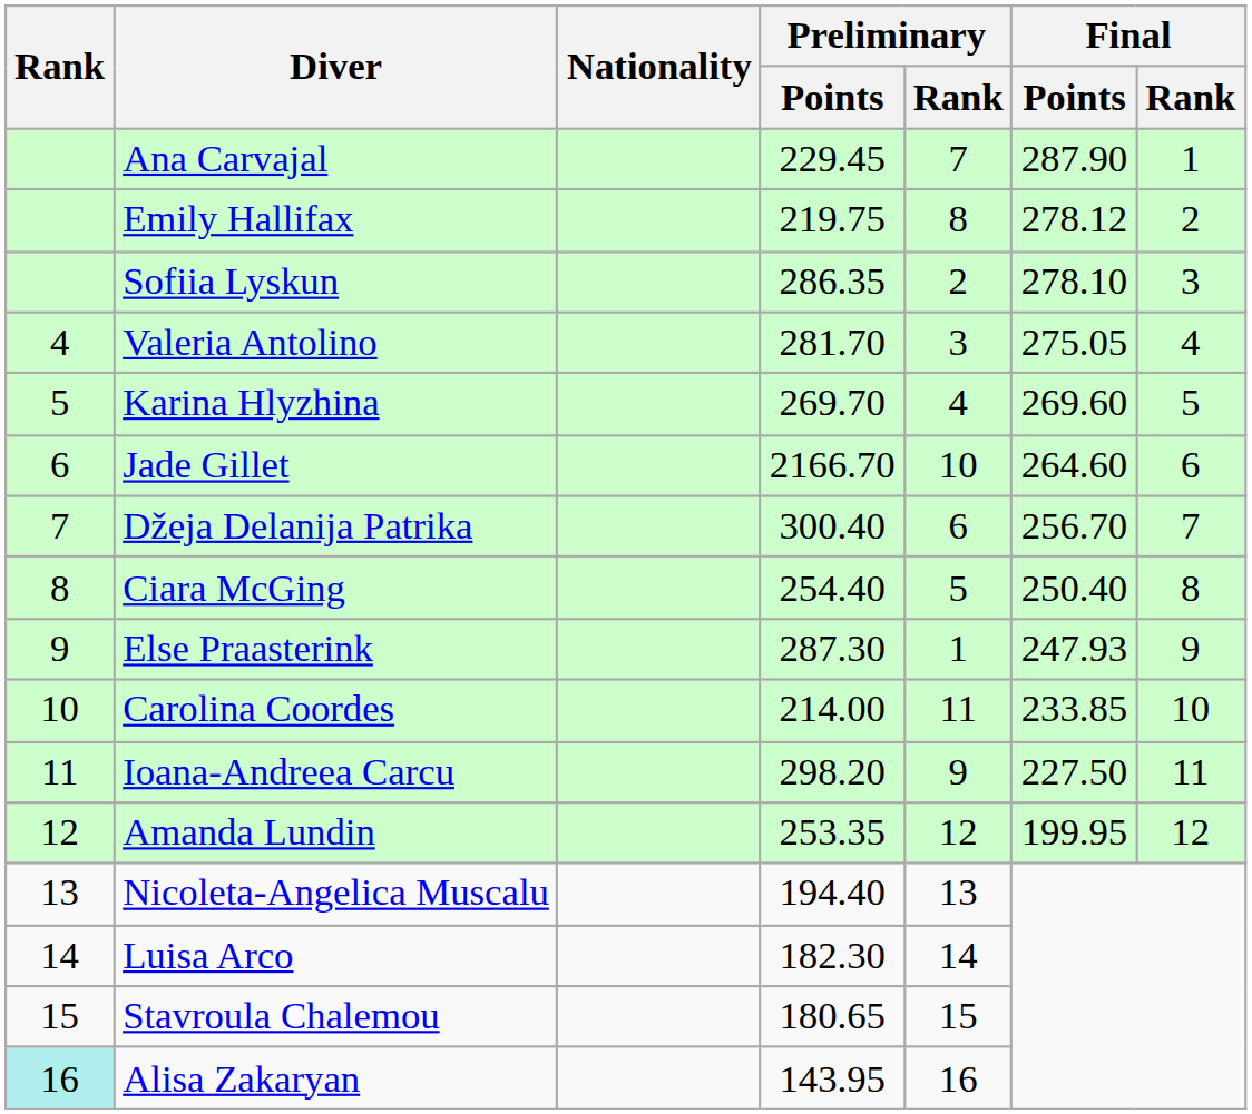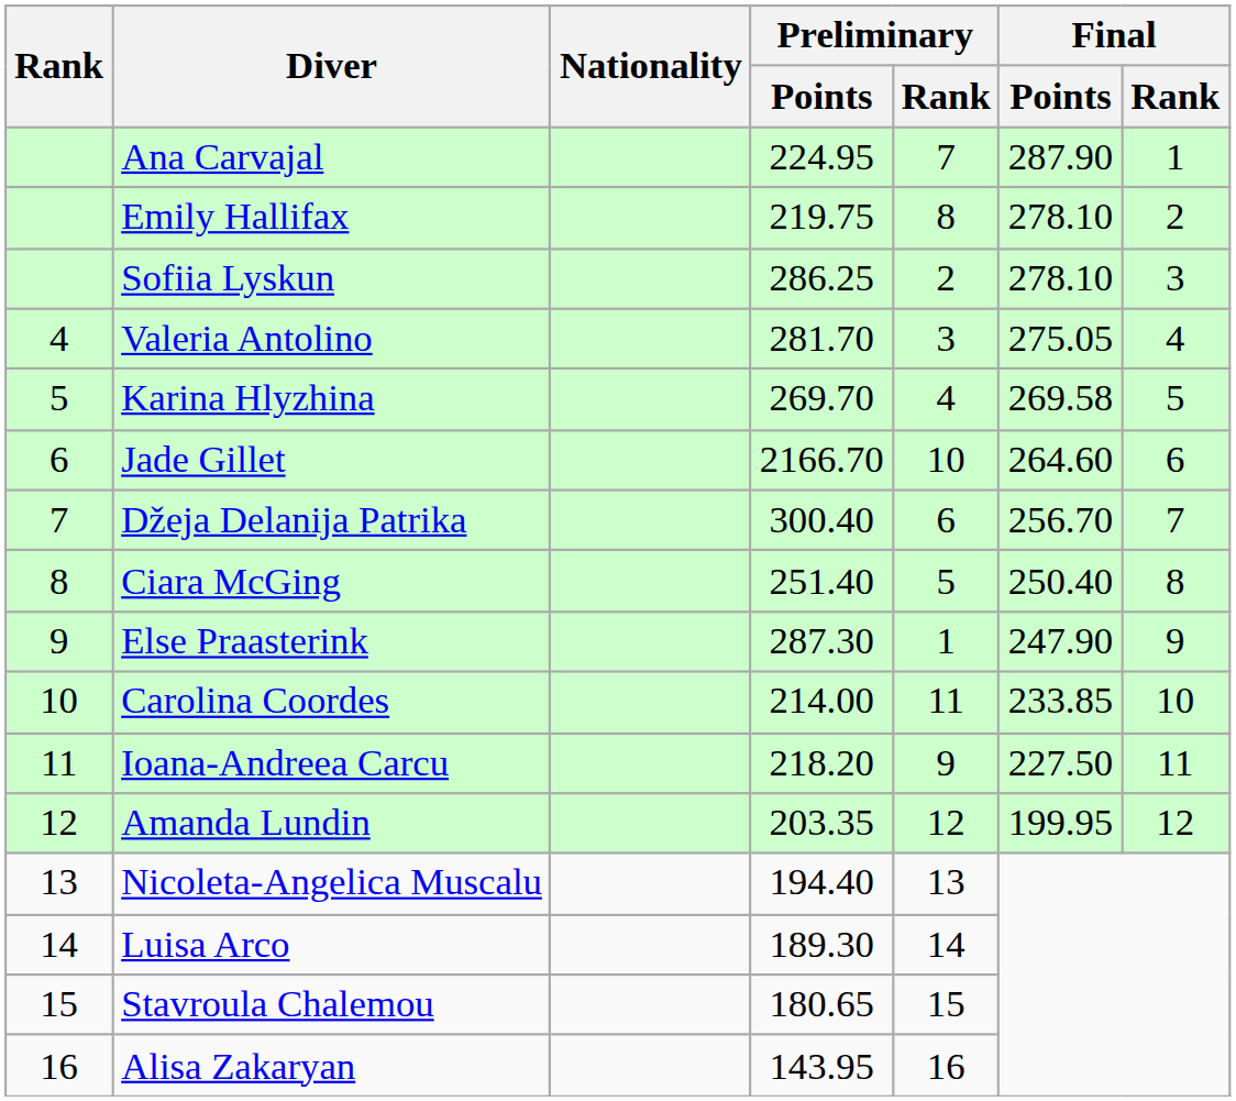 <table class="wikitable sortable" style="text-align:center">
 <tr>
 <th rowspan=2>Rank</th>
 <th rowspan=2>Diver</th>
 <th rowspan=2>Nationality</th>
 <th colspan=2>Preliminary</th>
 <th colspan=2>Final</th>
 </tr>
 <tr>
 <th>Points</th>
 <th>Rank</th>
 <th>Points</th>
 <th>Rank</th>
 </tr>
 <tr bgcolor=ccffcc>
 <td></td>
 <td align=left><a href='#'>Ana Carvajal</a></td>
 <td align=left></td>
-<td>229.45</td>
+<td>224.95</td>
 <td>7</td>
 <td>287.90</td>
 <td>1</td>
 </tr>
 <tr bgcolor=ccffcc>
 <td></td>
 <td align=left><a href='#'>Emily Hallifax</a></td>
 <td align=left></td>
 <td>219.75</td>
 <td>8</td>
-<td>278.12</td>
+<td>278.10</td>
 <td>2</td>
 </tr>
 <tr bgcolor=ccffcc>
 <td></td>
 <td align=left><a href='#'>Sofiia Lyskun</a></td>
 <td align=left></td>
-<td>286.35</td>
+<td>286.25</td>
 <td>2</td>
 <td>278.10</td>
 <td>3</td>
 </tr>
 <tr bgcolor=ccffcc>
 <td>4</td>
 <td align=left><a href='#'>Valeria Antolino</a></td>
 <td align=left></td>
 <td>281.70</td>
 <td>3</td>
 <td>275.05</td>
 <td>4</td>
 </tr>
 <tr bgcolor=ccffcc>
 <td>5</td>
 <td align=left><a href='#'>Karina Hlyzhina</a></td>
 <td align=left></td>
 <td>269.70</td>
 <td>4</td>
-<td>269.60</td>
+<td>269.58</td>
 <td>5</td>
 </tr>
 <tr bgcolor=ccffcc>
 <td>6</td>
 <td align=left><a href='#'>Jade Gillet</a></td>
 <td align=left></td>
 <td>2166.70</td>
 <td>10</td>
 <td>264.60</td>
 <td>6</td>
 </tr>
 <tr bgcolor=ccffcc>
 <td>7</td>
 <td align=left><a href='#'>Džeja Delanija Patrika</a></td>
 <td align=left></td>
 <td>300.40</td>
 <td>6</td>
 <td>256.70</td>
 <td>7</td>
 </tr>
 <tr bgcolor=ccffcc>
 <td>8</td>
 <td align=left><a href='#'>Ciara McGing</a></td>
 <td align=left></td>
-<td>254.40</td>
+<td>251.40</td>
 <td>5</td>
 <td>250.40</td>
 <td>8</td>
 </tr>
 <tr bgcolor=ccffcc>
 <td>9</td>
 <td align=left><a href='#'>Else Praasterink</a></td>
 <td align=left></td>
 <td>287.30</td>
 <td>1</td>
-<td>247.93</td>
+<td>247.90</td>
 <td>9</td>
 </tr>
 <tr bgcolor=ccffcc>
 <td>10</td>
 <td align=left><a href='#'>Carolina Coordes</a></td>
 <td align=left></td>
 <td>214.00</td>
 <td>11</td>
 <td>233.85</td>
 <td>10</td>
 </tr>
 <tr bgcolor=ccffcc>
 <td>11</td>
 <td align=left><a href='#'>Ioana-Andreea Carcu</a></td>
 <td align=left></td>
-<td>298.20</td>
+<td>218.20</td>
 <td>9</td>
 <td>227.50</td>
 <td>11</td>
 </tr>
 <tr bgcolor=ccffcc>
 <td>12</td>
 <td align=left><a href='#'>Amanda Lundin</a></td>
 <td align=left></td>
-<td>253.35</td>
+<td>203.35</td>
 <td>12</td>
 <td>199.95</td>
 <td>12</td>
 </tr>
 <tr>
 <td>13</td>
 <td align=left><a href='#'>Nicoleta-Angelica Muscalu</a></td>
 <td align=left></td>
 <td>194.40</td>
 <td>13</td>
 <td colspan=2 rowspan=4></td>
 </tr>
 <tr>
 <td>14</td>
 <td align=left><a href='#'>Luisa Arco</a></td>
 <td align=left></td>
-<td>182.30</td>
+<td>189.30</td>
 <td>14</td>
 </tr>
 <tr>
 <td>15</td>
 <td align=left><a href='#'>Stavroula Chalemou</a></td>
 <td align=left></td>
 <td>180.65</td>
 <td>15</td>
 </tr>
 <tr>
-<td style="background: paleturquoise;">16</td>
+<td>16</td>
 <td align=left><a href='#'>Alisa Zakaryan</a></td>
 <td align=left></td>
 <td>143.95</td>
 <td>16</td>
 </tr>
 </table>
